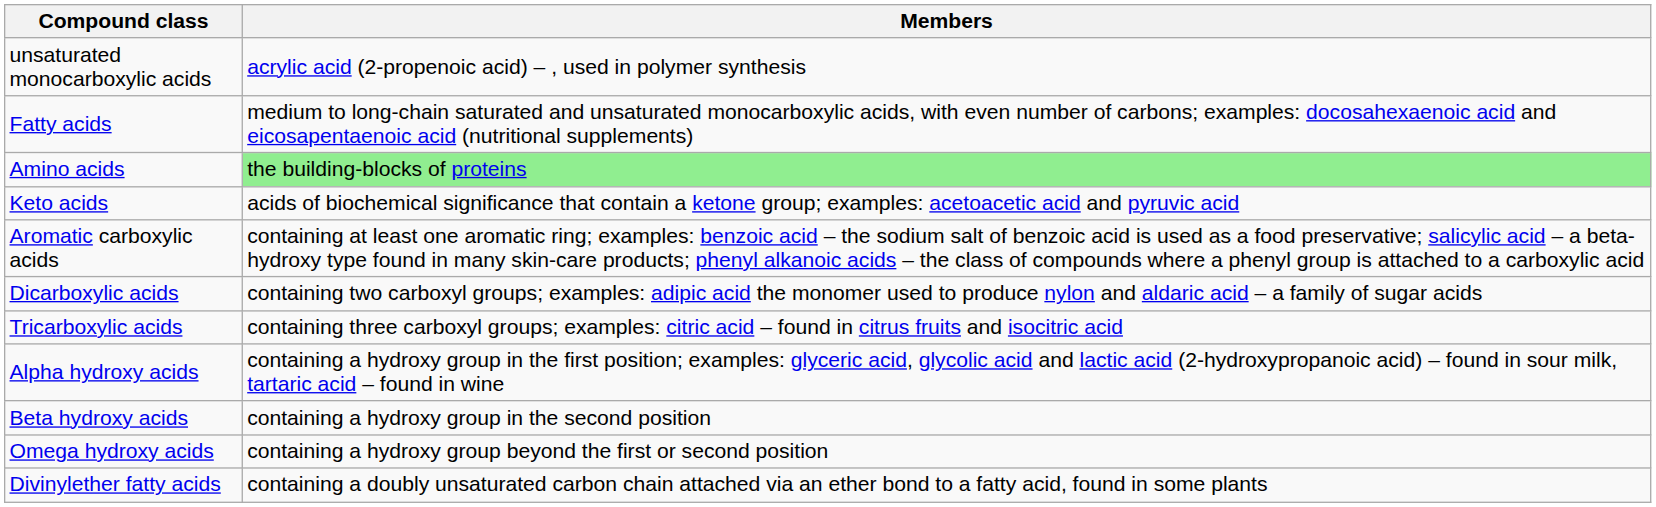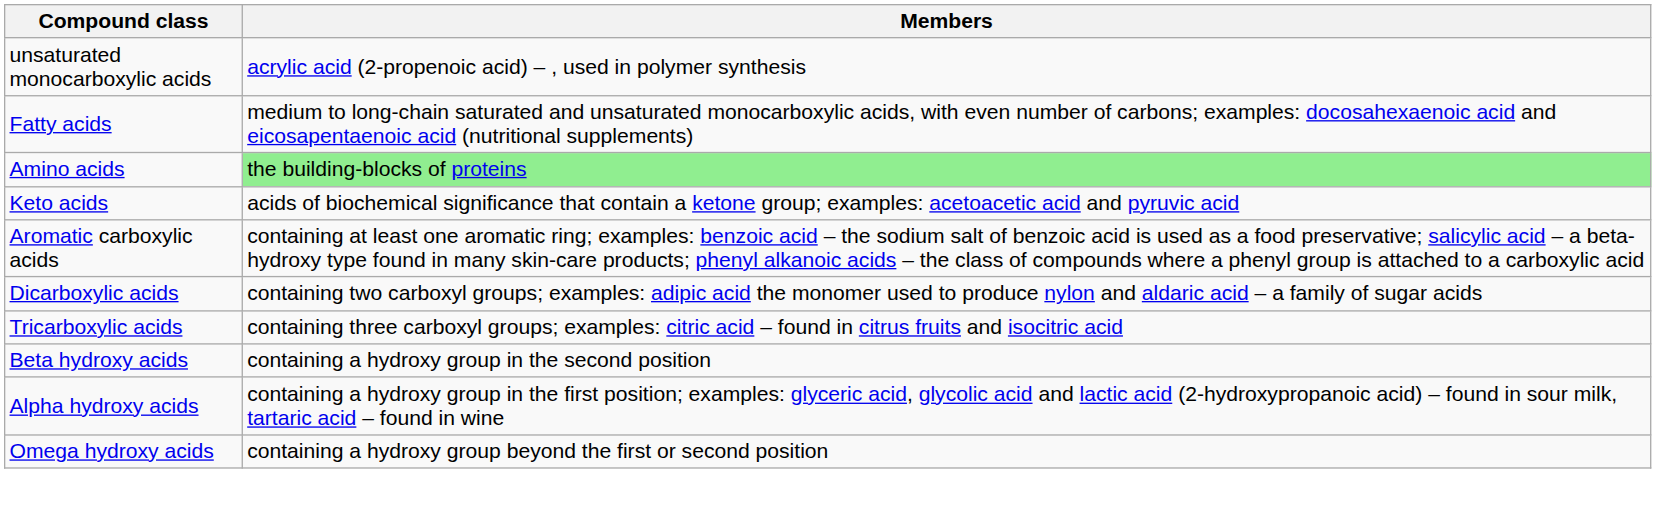 <table class = "wikitable">
 <tr>
 <th>Compound class</th>
 <th>Members</th>
 </tr>
 <tr>
 <td>unsaturated monocarboxylic acids</td>
 <td><a href='#'>acrylic acid</a> (2-propenoic acid) – , used in polymer synthesis</td>
 </tr>
 <tr>
 <td><a href='#'>Fatty acids</a></td>
 <td>medium to long-chain saturated and unsaturated monocarboxylic acids, with even number of carbons; examples: <a href='#'>docosahexaenoic acid</a> and <a href='#'>eicosapentaenoic acid</a> (nutritional supplements)</td>
 </tr>
 <tr>
 <td><a href='#'>Amino acids</a></td>
 <td style="background: lightgreen;">the building-blocks of <a href='#'>proteins</a></td>
 </tr>
 <tr>
 <td><a href='#'>Keto acids</a></td>
 <td>acids of biochemical significance that contain a <a href='#'>ketone</a> group; examples: <a href='#'>acetoacetic acid</a> and <a href='#'>pyruvic acid</a></td>
 </tr>
 <tr>
 <td><a href='#'>Aromatic</a> carboxylic acids</td>
 <td>containing at least one aromatic ring; examples: <a href='#'>benzoic acid</a> – the sodium salt of benzoic acid is used as a food preservative; <a href='#'>salicylic acid</a> – a beta-hydroxy type found in many skin-care products; <a href='#'>phenyl alkanoic acids</a> – the class of compounds where a phenyl group is attached to a carboxylic acid</td>
 </tr>
 <tr>
 <td><a href='#'>Dicarboxylic acids</a></td>
 <td>containing two carboxyl groups; examples: <a href='#'>adipic acid</a> the monomer used to produce <a href='#'>nylon</a> and <a href='#'>aldaric acid</a> – a family of sugar acids</td>
 </tr>
 <tr>
 <td><a href='#'>Tricarboxylic acids</a></td>
 <td>containing three carboxyl groups; examples: <a href='#'>citric acid</a> – found in <a href='#'>citrus fruits</a> and <a href='#'>isocitric acid</a></td>
 </tr>
 <tr>
+<td><a href='#'>Beta hydroxy acids</a></td>
+<td>containing a hydroxy group in the second position</td>
+</tr>
+<tr>
 <td><a href='#'>Alpha hydroxy acids</a></td>
 <td>containing a hydroxy group in the first position; examples: <a href='#'>glyceric acid</a>, <a href='#'>glycolic acid</a> and <a href='#'>lactic acid</a> (2-hydroxypropanoic acid) – found in sour milk, <a href='#'>tartaric acid</a> – found in wine</td>
-</tr>
-<tr>
-<td><a href='#'>Beta hydroxy acids</a></td>
-<td>containing a hydroxy group in the second position</td>
 </tr>
 <tr>
 <td><a href='#'>Omega hydroxy acids</a></td>
 <td>containing a hydroxy group beyond the first or second position</td>
 </tr>
-<tr>
-<td><a href='#'>Divinylether fatty acids</a></td>
-<td>containing a doubly unsaturated carbon chain attached via an ether bond to a fatty acid, found in some plants</td>
-</tr>
 </table>
